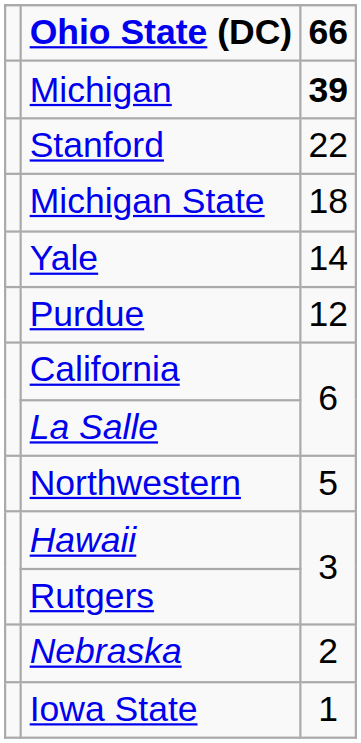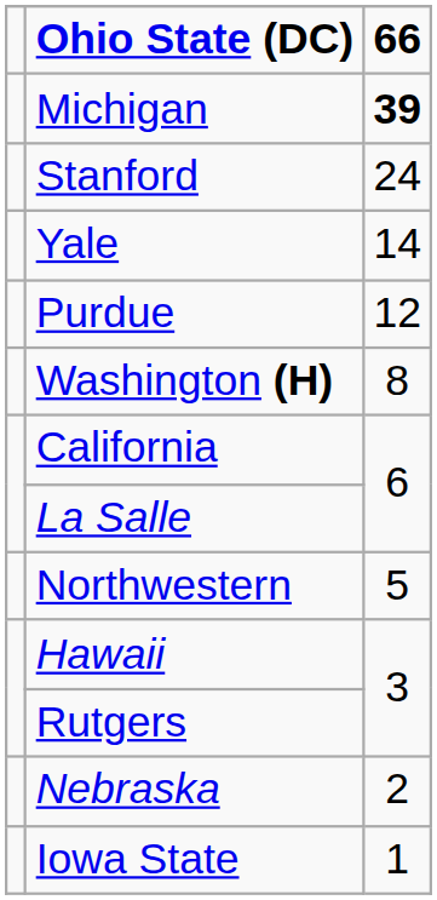 <table class="wikitable sortable" style="text-align:center">
 <tr>
 </tr>
 <tr>
 <td></td>
 <td align=left><strong><a href='#'>Ohio State</a></strong> <strong>(DC)</strong></td>
 <td><strong>66</strong></td>
 </tr>
 <tr>
 <td></td>
 <td align=left><a href='#'>Michigan</a></td>
 <td><strong>39</strong></td>
 </tr>
 <tr>
 <td></td>
 <td align=left><a href='#'>Stanford</a></td>
-<td>22</td>
-</tr>
-<tr>
-<td></td>
-<td align=left><a href='#'>Michigan State</a></td>
-<td>18</td>
+<td>24</td>
 </tr>
 <tr>
 <td></td>
 <td align=left><a href='#'>Yale</a></td>
 <td>14</td>
 </tr>
 <tr>
 <td></td>
 <td align=left><a href='#'>Purdue</a></td>
 <td>12</td>
+</tr>
+<tr>
+<td></td>
+<td align=left><a href='#'>Washington</a> <strong>(H)</strong></td>
+<td>8</td>
 </tr>
 <tr>
 <td rowspan=2></td>
 <td align=left><a href='#'>California</a></td>
 <td rowspan=2>6</td>
 </tr>
 <tr>
 <td align=left><em><a href='#'>La Salle</a></em></td>
 </tr>
 <tr>
 <td></td>
 <td align=left><a href='#'>Northwestern</a></td>
 <td>5</td>
 </tr>
 <tr>
 <td rowspan=2></td>
 <td align=left><em><a href='#'>Hawaii</a></em></td>
 <td rowspan=2>3</td>
 </tr>
 <tr>
 <td align=left><a href='#'>Rutgers</a></td>
 </tr>
 <tr>
 <td></td>
 <td align=left><em><a href='#'>Nebraska</a></em></td>
 <td>2</td>
 </tr>
 <tr>
 <td></td>
 <td align=left><a href='#'>Iowa State</a></td>
 <td>1</td>
 </tr>
 </table>
